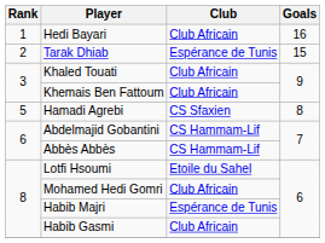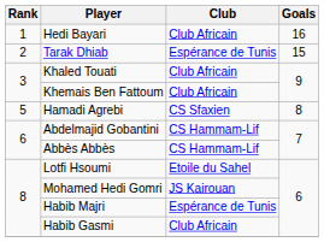 <table class="wikitable" style="text-align:center">
 <tr>
 <th>Rank</th>
 <th>Player</th>
 <th>Club</th>
 <th>Goals</th>
 </tr>
 <tr>
 <td rowspan="1">1</td>
 <td align="left"> Hedi Bayari</td>
 <td align="left"><a href='#'>Club Africain</a></td>
 <td>16</td>
 </tr>
 <tr>
 <td rowspan="1">2</td>
 <td align="left"> <a href='#'>Tarak Dhiab</a></td>
 <td align="left"><a href='#'>Espérance de Tunis</a></td>
 <td>15</td>
 </tr>
 <tr>
 <td rowspan="2">3</td>
 <td align="left"> Khaled Touati</td>
 <td align="left"><a href='#'>Club Africain</a></td>
 <td rowspan="2">9</td>
 </tr>
 <tr>
 <td align="left"> Khemais Ben Fattoum</td>
 <td align="left"><a href='#'>Club Africain</a></td>
 </tr>
 <tr>
 <td rowspan="1">5</td>
 <td align="left"> Hamadi Agrebi</td>
 <td align="left"><a href='#'>CS Sfaxien</a></td>
 <td>8</td>
 </tr>
 <tr>
 <td rowspan="2">6</td>
 <td align="left"> Abdelmajid Gobantini</td>
 <td align="left"><a href='#'>CS Hammam-Lif</a></td>
 <td rowspan="2">7</td>
 </tr>
 <tr>
 <td align="left"> Abbès Abbès</td>
 <td align="left"><a href='#'>CS Hammam-Lif</a></td>
 </tr>
 <tr>
 <td rowspan="4">8</td>
 <td align="left"> Lotfi Hsoumi</td>
 <td align="left"><a href='#'>Etoile du Sahel</a></td>
 <td rowspan="4">6</td>
 </tr>
 <tr>
 <td align="left"> Mohamed Hedi Gomri</td>
-<td align="left"><a href='#'>Club Africain</a></td>
+<td align="left"><a href='#'>JS Kairouan</a></td>
 </tr>
 <tr>
 <td align="left"> Habib Majri</td>
 <td align="left"><a href='#'>Espérance de Tunis</a></td>
 </tr>
 <tr>
 <td align="left"> Habib Gasmi</td>
 <td align="left"><a href='#'>Club Africain</a></td>
 </tr>
 <tr>
 </tr>
 </table>
